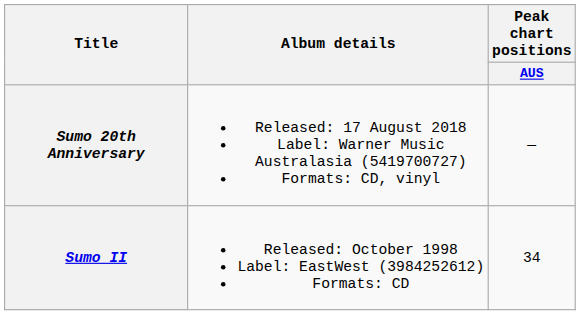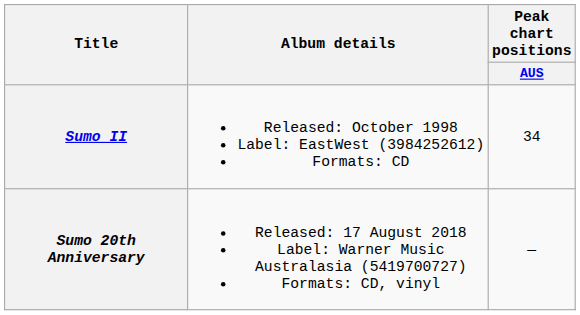 <table class="wikitable plainrowheaders" style="text-align:center;" border="1">
 <tr>
 <th scope="col" rowspan="2" style="width:12em;">Title</th>
 <th scope="col" rowspan="2" style="width:20em;">Album details</th>
 <th scope="col" colspan="1">Peak chart positions</th>
 </tr>
 <tr>
 <th scope="col" style="width:3em;font-size:90%;"><a href='#'>AUS</a><br></th>
 </tr>
 <tr>
+<th scope="row"><em><a href='#'>Sumo II</a></em></th>
+<td><br><ul><li>Released: October 1998</li><li>Label: EastWest (3984252612)</li><li>Formats: CD</li></ul></td>
+<td>34</td>
+</tr>
+<tr>
 <th scope="row"><em>Sumo 20th Anniversary</em></th>
 <td><br><ul><li>Released: 17 August 2018</li><li>Label: Warner Music Australasia (5419700727)</li><li>Formats: CD, vinyl</li></ul></td>
 <td>—</td>
 </tr>
-<tr>
-<th scope="row"><em><a href='#'>Sumo II</a></em></th>
-<td><br><ul><li>Released: October 1998</li><li>Label: EastWest (3984252612)</li><li>Formats: CD</li></ul></td>
-<td>34</td>
-</tr>
 </table>
